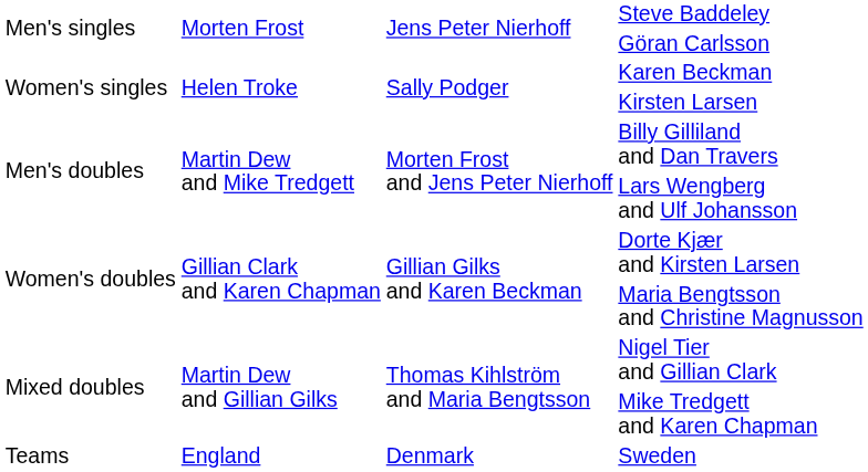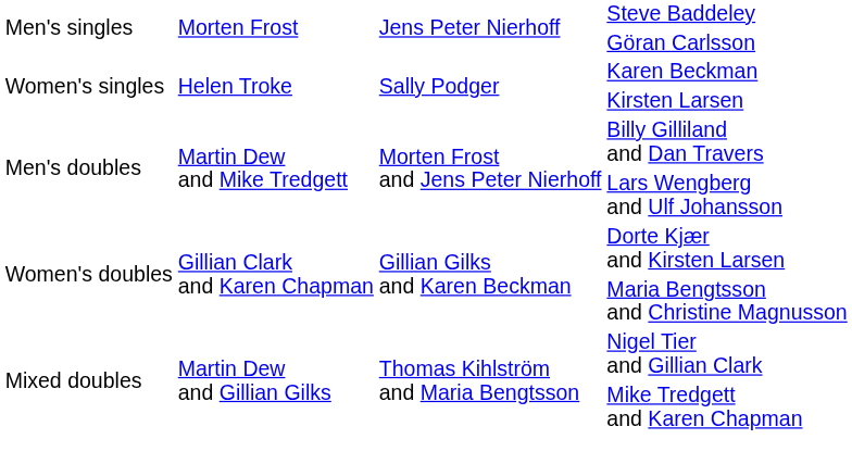 <table>
 <tr>
 <td rowspan=2>Men's singles</td>
 <td rowspan=2> <a href='#'>Morten Frost</a></td>
 <td rowspan=2> <a href='#'>Jens Peter Nierhoff</a></td>
 <td> <a href='#'>Steve Baddeley</a></td>
 </tr>
 <tr>
 <td> <a href='#'>Göran Carlsson</a></td>
 </tr>
 <tr>
 <td rowspan=2>Women's singles</td>
 <td rowspan=2> <a href='#'>Helen Troke</a></td>
 <td rowspan=2> <a href='#'>Sally Podger</a></td>
 <td> <a href='#'>Karen Beckman</a></td>
 </tr>
 <tr>
 <td> <a href='#'>Kirsten Larsen</a></td>
 </tr>
 <tr>
 <td rowspan=2>Men's doubles</td>
 <td rowspan=2> <a href='#'>Martin Dew</a><br>and <a href='#'>Mike Tredgett</a></td>
 <td rowspan=2> <a href='#'>Morten Frost</a><br>and <a href='#'>Jens Peter Nierhoff</a></td>
 <td> <a href='#'>Billy Gilliland</a><br>and <a href='#'>Dan Travers</a></td>
 </tr>
 <tr>
 <td> <a href='#'>Lars Wengberg</a><br>and <a href='#'>Ulf Johansson</a></td>
 </tr>
 <tr>
 <td rowspan=2>Women's doubles</td>
 <td rowspan=2> <a href='#'>Gillian Clark</a><br>and <a href='#'>Karen Chapman</a></td>
 <td rowspan=2> <a href='#'>Gillian Gilks</a><br>and <a href='#'>Karen Beckman</a></td>
 <td> <a href='#'>Dorte Kjær</a><br>and <a href='#'>Kirsten Larsen</a></td>
 </tr>
 <tr>
 <td> <a href='#'>Maria Bengtsson</a><br> and <a href='#'>Christine Magnusson</a></td>
 </tr>
 <tr>
 <td rowspan=2>Mixed doubles</td>
 <td rowspan=2> <a href='#'>Martin Dew</a><br> and <a href='#'>Gillian Gilks</a></td>
 <td rowspan=2> <a href='#'>Thomas Kihlström</a><br> and <a href='#'>Maria Bengtsson</a></td>
 <td> <a href='#'>Nigel Tier</a><br>and <a href='#'>Gillian Clark</a></td>
 </tr>
 <tr>
 <td> <a href='#'>Mike Tredgett</a><br>and <a href='#'>Karen Chapman</a></td>
 </tr>
-<tr>
-<td>Teams</td>
-<td> <a href='#'>England</a></td>
-<td> <a href='#'>Denmark</a></td>
-<td> <a href='#'>Sweden</a></td>
-</tr>
 </table>
